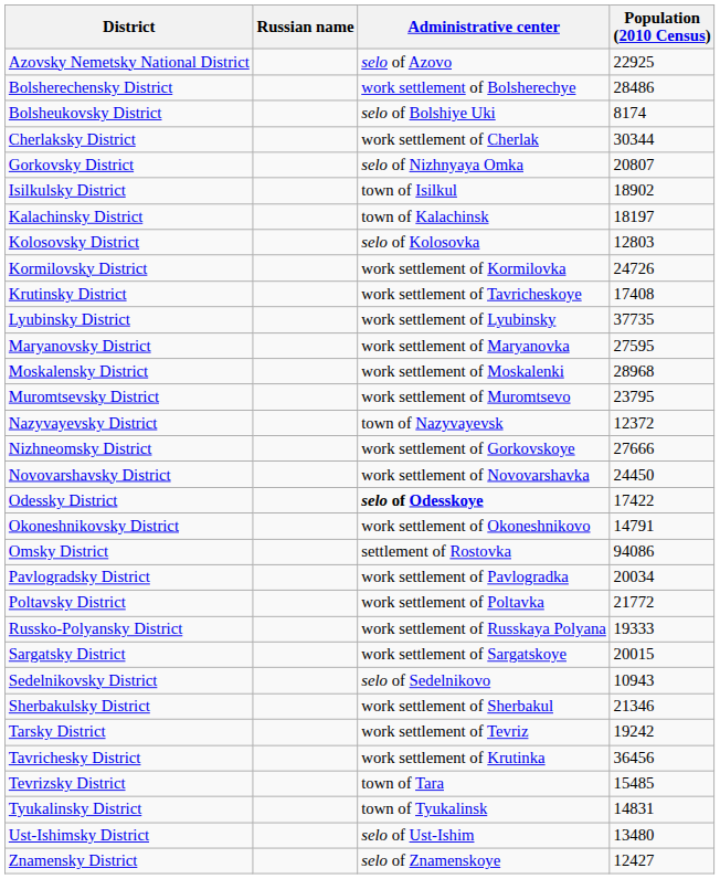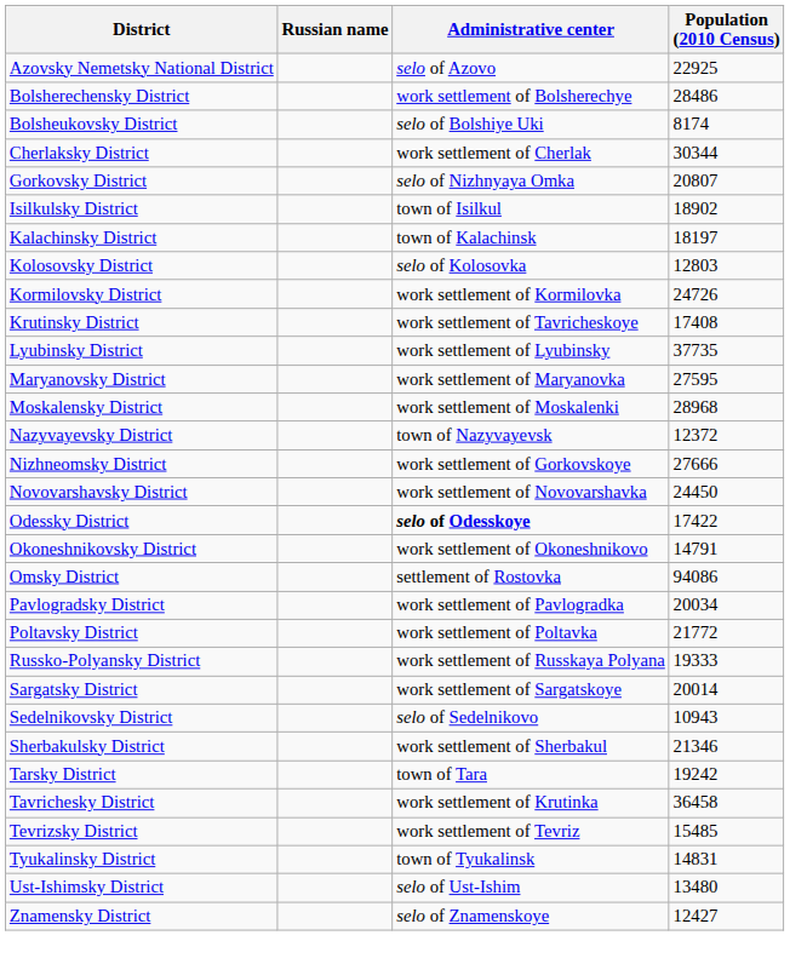 <table class="wikitable sortable">
 <tr>
 <th>District</th>
 <th>Russian name</th>
 <th><a href='#'>Administrative center</a></th>
 <th>Population<br>(<a href='#'>2010 Census</a>)</th>
 </tr>
 <tr>
 <td><a href='#'>Azovsky Nemetsky National District</a></td>
 <td></td>
 <td><em><a href='#'>selo</a></em> of <a href='#'>Azovo</a></td>
 <td>22925</td>
 </tr>
 <tr>
 <td><a href='#'>Bolsherechensky District</a></td>
 <td></td>
 <td><a href='#'>work settlement</a> of <a href='#'>Bolsherechye</a></td>
 <td>28486</td>
 </tr>
 <tr>
 <td><a href='#'>Bolsheukovsky District</a></td>
 <td></td>
 <td><em>selo</em> of <a href='#'>Bolshiye Uki</a></td>
 <td>8174</td>
 </tr>
 <tr>
 <td><a href='#'>Cherlaksky District</a></td>
 <td></td>
 <td>work settlement of <a href='#'>Cherlak</a></td>
 <td>30344</td>
 </tr>
 <tr>
 <td><a href='#'>Gorkovsky District</a></td>
 <td></td>
 <td><em>selo</em> of <a href='#'>Nizhnyaya Omka</a></td>
 <td>20807</td>
 </tr>
 <tr>
 <td><a href='#'>Isilkulsky District</a></td>
 <td></td>
 <td>town of <a href='#'>Isilkul</a></td>
 <td>18902</td>
 </tr>
 <tr>
 <td><a href='#'>Kalachinsky District</a></td>
 <td></td>
 <td>town of <a href='#'>Kalachinsk</a></td>
 <td>18197</td>
 </tr>
 <tr>
 <td><a href='#'>Kolosovsky District</a></td>
 <td></td>
 <td><em>selo</em> of <a href='#'>Kolosovka</a></td>
 <td>12803</td>
 </tr>
 <tr>
 <td><a href='#'>Kormilovsky District</a></td>
 <td></td>
 <td>work settlement of <a href='#'>Kormilovka</a></td>
 <td>24726</td>
 </tr>
 <tr>
 <td><a href='#'>Krutinsky District</a></td>
 <td></td>
 <td>work settlement of <a href='#'>Tavricheskoye</a></td>
 <td>17408</td>
 </tr>
 <tr>
 <td><a href='#'>Lyubinsky District</a></td>
 <td></td>
 <td>work settlement of <a href='#'>Lyubinsky</a></td>
 <td>37735</td>
 </tr>
 <tr>
 <td><a href='#'>Maryanovsky District</a></td>
 <td></td>
 <td>work settlement of <a href='#'>Maryanovka</a></td>
 <td>27595</td>
 </tr>
 <tr>
 <td><a href='#'>Moskalensky District</a></td>
 <td></td>
 <td>work settlement of <a href='#'>Moskalenki</a></td>
 <td>28968</td>
 </tr>
 <tr>
-<td><a href='#'>Muromtsevsky District</a></td>
-<td></td>
-<td>work settlement of <a href='#'>Muromtsevo</a></td>
-<td>23795</td>
-</tr>
-<tr>
 <td><a href='#'>Nazyvayevsky District</a></td>
 <td></td>
 <td>town of <a href='#'>Nazyvayevsk</a></td>
 <td>12372</td>
 </tr>
 <tr>
 <td><a href='#'>Nizhneomsky District</a></td>
 <td></td>
 <td>work settlement of <a href='#'>Gorkovskoye</a></td>
 <td>27666</td>
 </tr>
 <tr>
 <td><a href='#'>Novovarshavsky District</a></td>
 <td></td>
 <td>work settlement of <a href='#'>Novovarshavka</a></td>
 <td>24450</td>
 </tr>
 <tr>
 <td><a href='#'>Odessky District</a></td>
 <td></td>
 <td><strong><em>selo</em> of <a href='#'>Odesskoye</a></strong></td>
 <td>17422</td>
 </tr>
 <tr>
 <td><a href='#'>Okoneshnikovsky District</a></td>
 <td></td>
 <td>work settlement of <a href='#'>Okoneshnikovo</a></td>
 <td>14791</td>
 </tr>
 <tr>
 <td><a href='#'>Omsky District</a></td>
 <td></td>
 <td>settlement of <a href='#'>Rostovka</a></td>
 <td>94086</td>
 </tr>
 <tr>
 <td><a href='#'>Pavlogradsky District</a></td>
 <td></td>
 <td>work settlement of <a href='#'>Pavlogradka</a></td>
 <td>20034</td>
 </tr>
 <tr>
 <td><a href='#'>Poltavsky District</a></td>
 <td></td>
 <td>work settlement of <a href='#'>Poltavka</a></td>
 <td>21772</td>
 </tr>
 <tr>
 <td><a href='#'>Russko-Polyansky District</a></td>
 <td></td>
 <td>work settlement of <a href='#'>Russkaya Polyana</a></td>
 <td>19333</td>
 </tr>
 <tr>
 <td><a href='#'>Sargatsky District</a></td>
 <td></td>
 <td>work settlement of <a href='#'>Sargatskoye</a></td>
-<td>20015</td>
+<td>20014</td>
 </tr>
 <tr>
 <td><a href='#'>Sedelnikovsky District</a></td>
 <td></td>
 <td><em>selo</em> of <a href='#'>Sedelnikovo</a></td>
 <td>10943</td>
 </tr>
 <tr>
 <td><a href='#'>Sherbakulsky District</a></td>
 <td></td>
 <td>work settlement of <a href='#'>Sherbakul</a></td>
 <td>21346</td>
 </tr>
 <tr>
 <td><a href='#'>Tarsky District</a></td>
 <td></td>
-<td>work settlement of <a href='#'>Tevriz</a></td>
+<td>town of <a href='#'>Tara</a></td>
 <td>19242</td>
 </tr>
 <tr>
 <td><a href='#'>Tavrichesky District</a></td>
 <td></td>
 <td>work settlement of <a href='#'>Krutinka</a></td>
-<td>36456</td>
+<td>36458</td>
 </tr>
 <tr>
 <td><a href='#'>Tevrizsky District</a></td>
 <td></td>
-<td>town of <a href='#'>Tara</a></td>
+<td>work settlement of <a href='#'>Tevriz</a></td>
 <td>15485</td>
 </tr>
 <tr>
 <td><a href='#'>Tyukalinsky District</a></td>
 <td></td>
 <td>town of <a href='#'>Tyukalinsk</a></td>
 <td>14831</td>
 </tr>
 <tr>
 <td><a href='#'>Ust-Ishimsky District</a></td>
 <td></td>
 <td><em>selo</em> of <a href='#'>Ust-Ishim</a></td>
 <td>13480</td>
 </tr>
 <tr>
 <td><a href='#'>Znamensky District</a></td>
 <td></td>
 <td><em>selo</em> of <a href='#'>Znamenskoye</a></td>
 <td>12427</td>
 </tr>
 </table>
